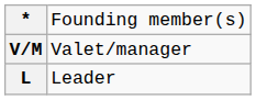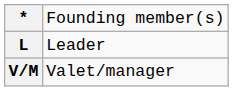 <table class="wikitable">
 <tr>
 <th>*</th>
 <td>Founding member(s)</td>
 </tr>
 <tr>
+<th><strong>L</strong></th>
+<td>Leader</td>
+</tr>
+<tr>
 <th>V/M</th>
 <td>Valet/manager</td>
 </tr>
-<tr>
-<th><strong>L</strong></th>
-<td>Leader</td>
-</tr>
 </table>
